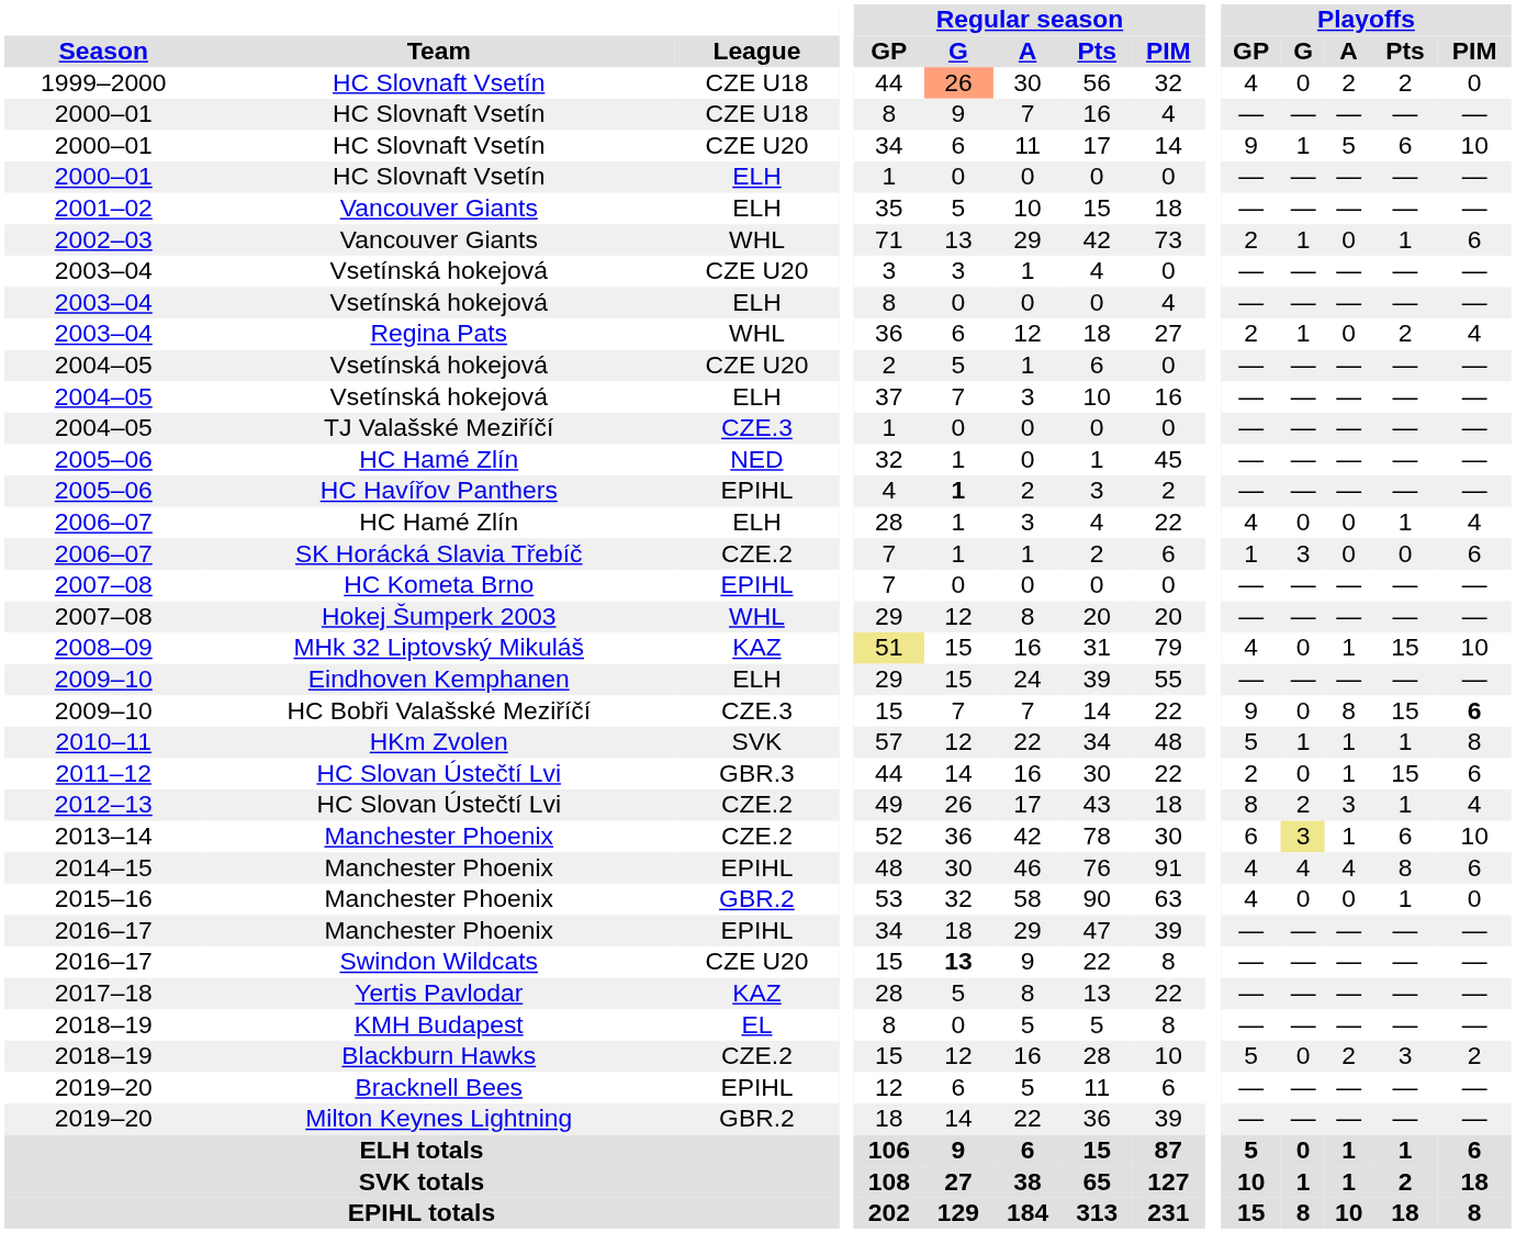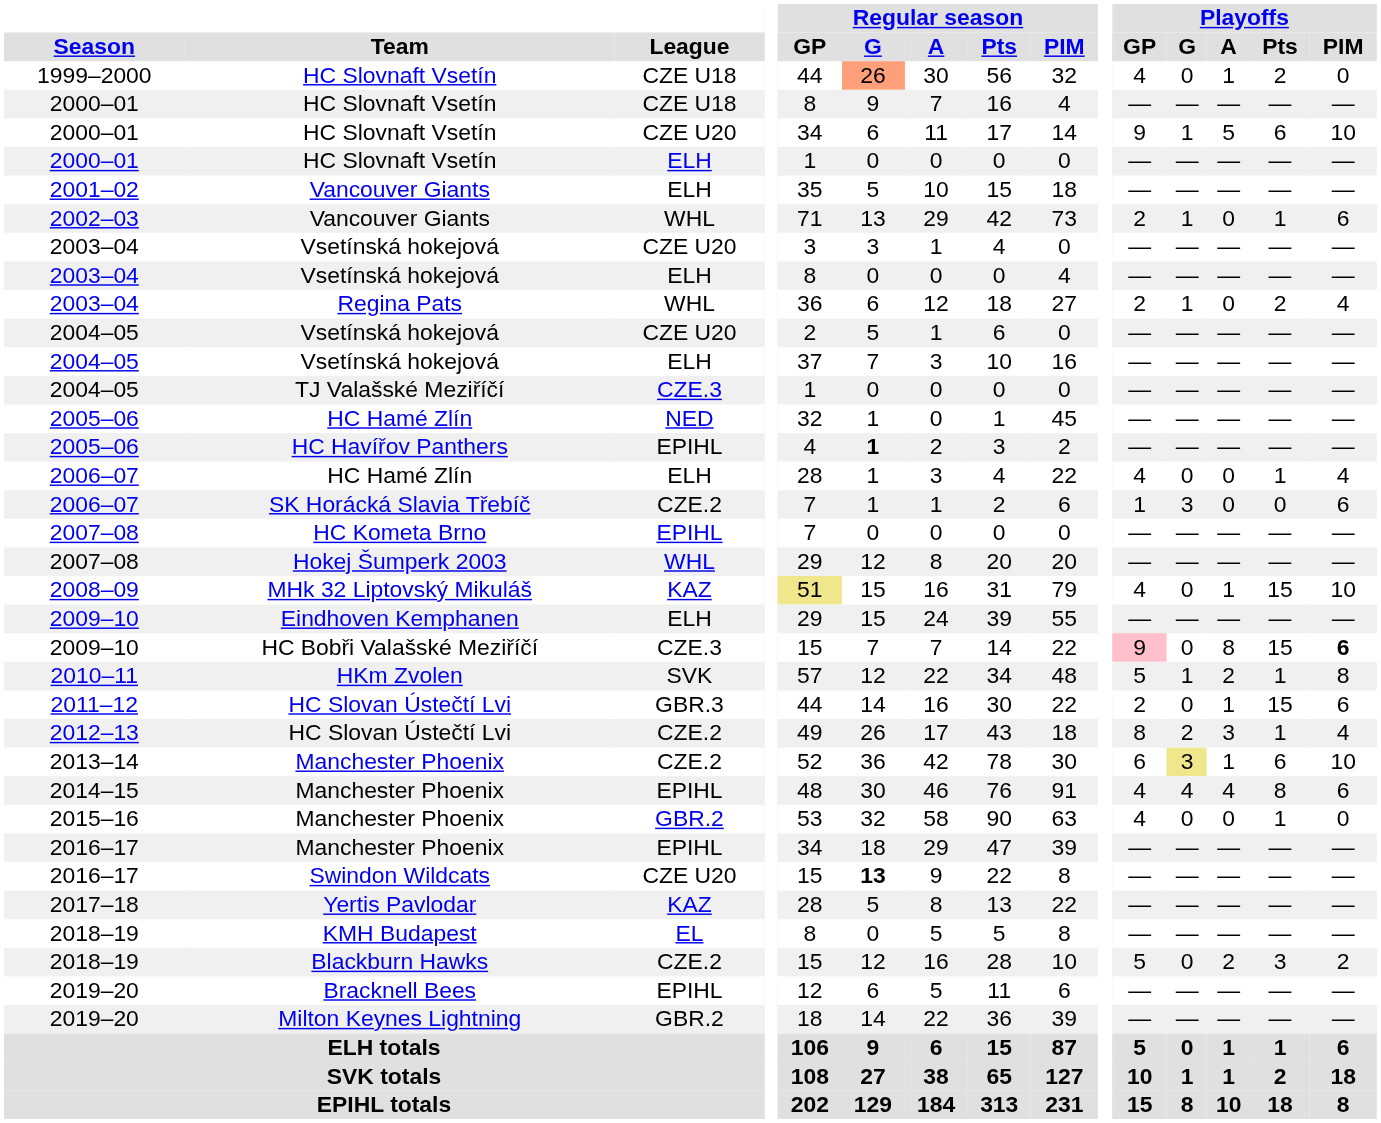 <table border="0" cellpadding="1" cellspacing="0" style="text-align:center; width:60em">
 <tr bgcolor="#e0e0e0">
 <th colspan="3" bgcolor="#ffffff"> </th>
 <th rowspan="99" bgcolor="#ffffff"> </th>
 <th colspan="5"><a href='#'>Regular season</a></th>
 <th rowspan="99" bgcolor="#ffffff"> </th>
 <th colspan="5"><a href='#'>Playoffs</a></th>
 </tr>
 <tr bgcolor="#e0e0e0">
 <th><a href='#'>Season</a></th>
 <th>Team</th>
 <th>League</th>
 <th>GP</th>
 <th><a href='#'>G</a></th>
 <th><a href='#'>A</a></th>
 <th><a href='#'>Pts</a></th>
 <th><a href='#'>PIM</a></th>
 <th>GP</th>
 <th>G</th>
 <th>A</th>
 <th>Pts</th>
 <th>PIM</th>
 </tr>
 <tr>
 <td>1999–2000</td>
 <td><a href='#'>HC Slovnaft Vsetín</a></td>
 <td>CZE U18</td>
 <td>44</td>
 <td style="background: lightsalmon;">26</td>
 <td>30</td>
 <td>56</td>
 <td>32</td>
 <td>4</td>
 <td>0</td>
-<td>2</td>
+<td>1</td>
 <td>2</td>
 <td>0</td>
 </tr>
 <tr bgcolor="#f0f0f0">
 <td>2000–01</td>
 <td>HC Slovnaft Vsetín</td>
 <td>CZE U18</td>
 <td>8</td>
 <td>9</td>
 <td>7</td>
 <td>16</td>
 <td>4</td>
 <td>—</td>
 <td>—</td>
 <td>—</td>
 <td>—</td>
 <td>—</td>
 </tr>
 <tr>
 <td>2000–01</td>
 <td>HC Slovnaft Vsetín</td>
 <td>CZE U20</td>
 <td>34</td>
 <td>6</td>
 <td>11</td>
 <td>17</td>
 <td>14</td>
 <td>9</td>
 <td>1</td>
 <td>5</td>
 <td>6</td>
 <td>10</td>
 </tr>
 <tr bgcolor="#f0f0f0">
 <td><a href='#'>2000–01</a></td>
 <td>HC Slovnaft Vsetín</td>
 <td><a href='#'>ELH</a></td>
 <td>1</td>
 <td>0</td>
 <td>0</td>
 <td>0</td>
 <td>0</td>
 <td>—</td>
 <td>—</td>
 <td>—</td>
 <td>—</td>
 <td>—</td>
 </tr>
 <tr>
 <td><a href='#'>2001–02</a></td>
 <td><a href='#'>Vancouver Giants</a></td>
 <td>ELH</td>
 <td>35</td>
 <td>5</td>
 <td>10</td>
 <td>15</td>
 <td>18</td>
 <td>—</td>
 <td>—</td>
 <td>—</td>
 <td>—</td>
 <td>—</td>
 </tr>
 <tr bgcolor="#f0f0f0">
 <td><a href='#'>2002–03</a></td>
 <td>Vancouver Giants</td>
 <td>WHL</td>
 <td>71</td>
 <td>13</td>
 <td>29</td>
 <td>42</td>
 <td>73</td>
 <td>2</td>
 <td>1</td>
 <td>0</td>
 <td>1</td>
 <td>6</td>
 </tr>
 <tr>
 <td>2003–04</td>
 <td>Vsetínská hokejová</td>
 <td>CZE U20</td>
 <td>3</td>
 <td>3</td>
 <td>1</td>
 <td>4</td>
 <td>0</td>
 <td>—</td>
 <td>—</td>
 <td>—</td>
 <td>—</td>
 <td>—</td>
 </tr>
 <tr bgcolor="#f0f0f0">
 <td><a href='#'>2003–04</a></td>
 <td>Vsetínská hokejová</td>
 <td>ELH</td>
 <td>8</td>
 <td>0</td>
 <td>0</td>
 <td>0</td>
 <td>4</td>
 <td>—</td>
 <td>—</td>
 <td>—</td>
 <td>—</td>
 <td>—</td>
 </tr>
 <tr>
 <td><a href='#'>2003–04</a></td>
 <td><a href='#'>Regina Pats</a></td>
 <td>WHL</td>
 <td>36</td>
 <td>6</td>
 <td>12</td>
 <td>18</td>
 <td>27</td>
 <td>2</td>
 <td>1</td>
 <td>0</td>
 <td>2</td>
 <td>4</td>
 </tr>
 <tr bgcolor="#f0f0f0">
 <td>2004–05</td>
 <td>Vsetínská hokejová</td>
 <td>CZE U20</td>
 <td>2</td>
 <td>5</td>
 <td>1</td>
 <td>6</td>
 <td>0</td>
 <td>—</td>
 <td>—</td>
 <td>—</td>
 <td>—</td>
 <td>—</td>
 </tr>
 <tr>
 <td><a href='#'>2004–05</a></td>
 <td>Vsetínská hokejová</td>
 <td>ELH</td>
 <td>37</td>
 <td>7</td>
 <td>3</td>
 <td>10</td>
 <td>16</td>
 <td>—</td>
 <td>—</td>
 <td>—</td>
 <td>—</td>
 <td>—</td>
 </tr>
 <tr bgcolor="#f0f0f0">
 <td>2004–05</td>
 <td>TJ Valašské Meziříčí</td>
 <td><a href='#'>CZE.3</a></td>
 <td>1</td>
 <td>0</td>
 <td>0</td>
 <td>0</td>
 <td>0</td>
 <td>—</td>
 <td>—</td>
 <td>—</td>
 <td>—</td>
 <td>—</td>
 </tr>
 <tr>
 <td><a href='#'>2005–06</a></td>
 <td><a href='#'>HC Hamé Zlín</a></td>
 <td><a href='#'>NED</a></td>
 <td>32</td>
 <td>1</td>
 <td>0</td>
 <td>1</td>
 <td>45</td>
 <td>—</td>
 <td>—</td>
 <td>—</td>
 <td>—</td>
 <td>—</td>
 </tr>
 <tr bgcolor="#f0f0f0">
 <td><a href='#'>2005–06</a></td>
 <td><a href='#'>HC Havířov Panthers</a></td>
 <td>EPIHL</td>
 <td>4</td>
 <td><strong>1</strong></td>
 <td>2</td>
 <td>3</td>
 <td>2</td>
 <td>—</td>
 <td>—</td>
 <td>—</td>
 <td>—</td>
 <td>—</td>
 </tr>
 <tr>
 <td><a href='#'>2006–07</a></td>
 <td>HC Hamé Zlín</td>
 <td>ELH</td>
 <td>28</td>
 <td>1</td>
 <td>3</td>
 <td>4</td>
 <td>22</td>
 <td>4</td>
 <td>0</td>
 <td>0</td>
 <td>1</td>
 <td>4</td>
 </tr>
 <tr bgcolor="#f0f0f0">
 <td><a href='#'>2006–07</a></td>
 <td><a href='#'>SK Horácká Slavia Třebíč</a></td>
 <td>CZE.2</td>
 <td>7</td>
 <td>1</td>
 <td>1</td>
 <td>2</td>
 <td>6</td>
 <td>1</td>
 <td>3</td>
 <td>0</td>
 <td>0</td>
 <td>6</td>
 </tr>
 <tr>
 <td><a href='#'>2007–08</a></td>
 <td><a href='#'>HC Kometa Brno</a></td>
 <td><a href='#'>EPIHL</a></td>
 <td>7</td>
 <td>0</td>
 <td>0</td>
 <td>0</td>
 <td>0</td>
 <td>—</td>
 <td>—</td>
 <td>—</td>
 <td>—</td>
 <td>—</td>
 </tr>
 <tr bgcolor="#f0f0f0">
 <td>2007–08</td>
 <td><a href='#'>Hokej Šumperk 2003</a></td>
 <td><a href='#'>WHL</a></td>
 <td>29</td>
 <td>12</td>
 <td>8</td>
 <td>20</td>
 <td>20</td>
 <td>—</td>
 <td>—</td>
 <td>—</td>
 <td>—</td>
 <td>—</td>
 </tr>
 <tr>
 <td><a href='#'>2008–09</a></td>
 <td><a href='#'>MHk 32 Liptovský Mikuláš</a></td>
 <td><a href='#'>KAZ</a></td>
 <td style="background: khaki;">51</td>
 <td>15</td>
 <td>16</td>
 <td>31</td>
 <td>79</td>
 <td>4</td>
 <td>0</td>
 <td>1</td>
 <td>15</td>
 <td>10</td>
 </tr>
 <tr bgcolor="#f0f0f0">
 <td><a href='#'>2009–10</a></td>
 <td><a href='#'>Eindhoven Kemphanen</a></td>
 <td>ELH</td>
 <td>29</td>
 <td>15</td>
 <td>24</td>
 <td>39</td>
 <td>55</td>
 <td>—</td>
 <td>—</td>
 <td>—</td>
 <td>—</td>
 <td>—</td>
 </tr>
 <tr>
 <td>2009–10</td>
 <td>HC Bobři Valašské Meziříčí</td>
 <td>CZE.3</td>
 <td>15</td>
 <td>7</td>
 <td>7</td>
 <td>14</td>
 <td>22</td>
-<td>9</td>
+<td style="background: pink;">9</td>
 <td>0</td>
 <td>8</td>
 <td>15</td>
 <td><strong>6</strong></td>
 </tr>
 <tr bgcolor="#f0f0f0">
 <td><a href='#'>2010–11</a></td>
 <td><a href='#'>HKm Zvolen</a></td>
 <td>SVK</td>
 <td>57</td>
 <td>12</td>
 <td>22</td>
 <td>34</td>
 <td>48</td>
 <td>5</td>
 <td>1</td>
-<td>1</td>
+<td>2</td>
 <td>1</td>
 <td>8</td>
 </tr>
 <tr>
 <td><a href='#'>2011–12</a></td>
 <td><a href='#'>HC Slovan Ústečtí Lvi</a></td>
 <td>GBR.3</td>
 <td>44</td>
 <td>14</td>
 <td>16</td>
 <td>30</td>
 <td>22</td>
 <td>2</td>
 <td>0</td>
 <td>1</td>
 <td>15</td>
 <td>6</td>
 </tr>
 <tr bgcolor="#f0f0f0">
 <td><a href='#'>2012–13</a></td>
 <td>HC Slovan Ústečtí Lvi</td>
 <td>CZE.2</td>
 <td>49</td>
 <td>26</td>
 <td>17</td>
 <td>43</td>
 <td>18</td>
 <td>8</td>
 <td>2</td>
 <td>3</td>
 <td>1</td>
 <td>4</td>
 </tr>
 <tr>
 <td>2013–14</td>
 <td><a href='#'>Manchester Phoenix</a></td>
 <td>CZE.2</td>
 <td>52</td>
 <td>36</td>
 <td>42</td>
 <td>78</td>
 <td>30</td>
 <td>6</td>
 <td style="background: khaki;">3</td>
 <td>1</td>
 <td>6</td>
 <td>10</td>
 </tr>
 <tr bgcolor="#f0f0f0">
 <td>2014–15</td>
 <td>Manchester Phoenix</td>
 <td>EPIHL</td>
 <td>48</td>
 <td>30</td>
 <td>46</td>
 <td>76</td>
 <td>91</td>
 <td>4</td>
 <td>4</td>
 <td>4</td>
 <td>8</td>
 <td>6</td>
 </tr>
 <tr>
 <td>2015–16</td>
 <td>Manchester Phoenix</td>
 <td><a href='#'>GBR.2</a></td>
 <td>53</td>
 <td>32</td>
 <td>58</td>
 <td>90</td>
 <td>63</td>
 <td>4</td>
 <td>0</td>
 <td>0</td>
 <td>1</td>
 <td>0</td>
 </tr>
 <tr bgcolor="#f0f0f0">
 <td>2016–17</td>
 <td>Manchester Phoenix</td>
 <td>EPIHL</td>
 <td>34</td>
 <td>18</td>
 <td>29</td>
 <td>47</td>
 <td>39</td>
 <td>—</td>
 <td>—</td>
 <td>—</td>
 <td>—</td>
 <td>—</td>
 </tr>
 <tr>
 <td>2016–17</td>
 <td><a href='#'>Swindon Wildcats</a></td>
 <td>CZE U20</td>
 <td>15</td>
 <td><strong>13</strong></td>
 <td>9</td>
 <td>22</td>
 <td>8</td>
 <td>—</td>
 <td>—</td>
 <td>—</td>
 <td>—</td>
 <td>—</td>
 </tr>
 <tr bgcolor="#f0f0f0">
 <td>2017–18</td>
 <td><a href='#'>Yertis Pavlodar</a></td>
 <td><a href='#'>KAZ</a></td>
 <td>28</td>
 <td>5</td>
 <td>8</td>
 <td>13</td>
 <td>22</td>
 <td>—</td>
 <td>—</td>
 <td>—</td>
 <td>—</td>
 <td>—</td>
 </tr>
 <tr>
 <td>2018–19</td>
 <td><a href='#'>KMH Budapest</a></td>
 <td><a href='#'>EL</a></td>
 <td>8</td>
 <td>0</td>
 <td>5</td>
 <td>5</td>
 <td>8</td>
 <td>—</td>
 <td>—</td>
 <td>—</td>
 <td>—</td>
 <td>—</td>
 </tr>
 <tr bgcolor="#f0f0f0">
 <td>2018–19</td>
 <td><a href='#'>Blackburn Hawks</a></td>
 <td>CZE.2</td>
 <td>15</td>
 <td>12</td>
 <td>16</td>
 <td>28</td>
 <td>10</td>
 <td>5</td>
 <td>0</td>
 <td>2</td>
 <td>3</td>
 <td>2</td>
 </tr>
 <tr>
 <td>2019–20</td>
 <td><a href='#'>Bracknell Bees</a></td>
 <td>EPIHL</td>
 <td>12</td>
 <td>6</td>
 <td>5</td>
 <td>11</td>
 <td>6</td>
 <td>—</td>
 <td>—</td>
 <td>—</td>
 <td>—</td>
 <td>—</td>
 </tr>
 <tr bgcolor="#f0f0f0">
 <td>2019–20</td>
 <td><a href='#'>Milton Keynes Lightning</a></td>
 <td>GBR.2</td>
 <td>18</td>
 <td>14</td>
 <td>22</td>
 <td>36</td>
 <td>39</td>
 <td>—</td>
 <td>—</td>
 <td>—</td>
 <td>—</td>
 <td>—</td>
 </tr>
 <tr bgcolor="#e0e0e0">
 <th colspan="3">ELH totals</th>
 <th>106</th>
 <th>9</th>
 <th>6</th>
 <th>15</th>
 <th>87</th>
 <th>5</th>
 <th>0</th>
 <th>1</th>
 <th>1</th>
 <th>6</th>
 </tr>
 <tr bgcolor="#e0e0e0">
 <th colspan="3">SVK totals</th>
 <th>108</th>
 <th>27</th>
 <th>38</th>
 <th>65</th>
 <th>127</th>
 <th>10</th>
 <th>1</th>
 <th>1</th>
 <th>2</th>
 <th>18</th>
 </tr>
 <tr bgcolor="#e0e0e0">
 <th colspan="3">EPIHL totals</th>
 <th>202</th>
 <th>129</th>
 <th>184</th>
 <th>313</th>
 <th>231</th>
 <th>15</th>
 <th>8</th>
 <th>10</th>
 <th>18</th>
 <th>8</th>
 </tr>
 </table>
